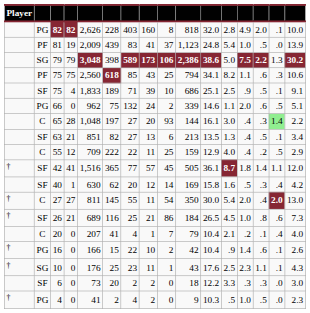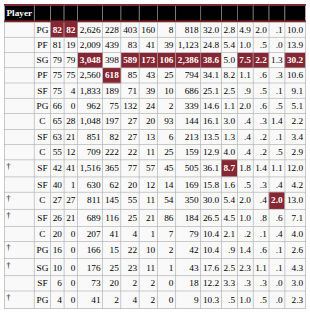 <table class="wikitable sortable" style="font-size: 95%; text-align:right;">
 <tr>
 <th style="background:#010101; color:#FFFFFF; border-top:#862633 3px solid; border-bottom:#862633 3px solid;">Player</th>
 <th style="background:#010101; color:#FFFFFF; border-top:#862633 3px solid; border-bottom:#862633 3px solid;"></th>
 <th style="background:#010101; color:#FFFFFF; border-top:#862633 3px solid; border-bottom:#862633 3px solid;"></th>
 <th style="background:#010101; color:#FFFFFF; border-top:#862633 3px solid; border-bottom:#862633 3px solid;"></th>
 <th style="background:#010101; color:#FFFFFF; border-top:#862633 3px solid; border-bottom:#862633 3px solid;"></th>
 <th style="background:#010101; color:#FFFFFF; border-top:#862633 3px solid; border-bottom:#862633 3px solid;"></th>
 <th style="background:#010101; color:#FFFFFF; border-top:#862633 3px solid; border-bottom:#862633 3px solid;"></th>
 <th style="background:#010101; color:#FFFFFF; border-top:#862633 3px solid; border-bottom:#862633 3px solid;"></th>
 <th style="background:#010101; color:#FFFFFF; border-top:#862633 3px solid; border-bottom:#862633 3px solid;"></th>
 <th style="background:#010101; color:#FFFFFF; border-top:#862633 3px solid; border-bottom:#862633 3px solid;"></th>
 <th style="background:#010101; color:#FFFFFF; border-top:#862633 3px solid; border-bottom:#862633 3px solid;"></th>
 <th style="background:#010101; color:#FFFFFF; border-top:#862633 3px solid; border-bottom:#862633 3px solid;"></th>
 <th style="background:#010101; color:#FFFFFF; border-top:#862633 3px solid; border-bottom:#862633 3px solid;"></th>
 <th style="background:#010101; color:#FFFFFF; border-top:#862633 3px solid; border-bottom:#862633 3px solid;"></th>
 <th style="background:#010101; color:#FFFFFF; border-top:#862633 3px solid; border-bottom:#862633 3px solid;"></th>
 <th style="background:#010101; color:#FFFFFF; border-top:#862633 3px solid; border-bottom:#862633 3px solid;"></th>
 </tr>
 <tr>
 <td style="text-align:left;"></td>
 <td style="text-align:center;">PG</td>
 <td style="background:#862633; color:#FFFFFF;"><strong>82</strong></td>
 <td style="background:#862633; color:#FFFFFF;"><strong>82</strong></td>
 <td>2,626</td>
 <td>228</td>
 <td>403</td>
 <td>160</td>
 <td>8</td>
 <td>818</td>
 <td>32.0</td>
 <td>2.8</td>
 <td>4.9</td>
 <td>2.0</td>
 <td>.1</td>
 <td>10.0</td>
 </tr>
 <tr>
 <td style="text-align:left;"></td>
 <td style="text-align:center;">PF</td>
 <td>81</td>
 <td>19</td>
 <td>2,009</td>
 <td>439</td>
 <td>83</td>
 <td>41</td>
-<td>37</td>
+<td>39</td>
 <td>1,123</td>
 <td>24.8</td>
 <td>5.4</td>
 <td>1.0</td>
 <td>.5</td>
 <td>.0</td>
 <td>13.9</td>
 </tr>
 <tr>
 <td style="text-align:left;"></td>
 <td style="text-align:center;">SG</td>
 <td>79</td>
 <td>79</td>
 <td style="background:#862633; color:#FFFFFF;"><strong>3,048</strong></td>
 <td>398</td>
 <td style="background:#862633; color:#FFFFFF;"><strong>589</strong></td>
 <td style="background:#862633; color:#FFFFFF;"><strong>173</strong></td>
 <td style="background:#862633; color:#FFFFFF;"><strong>106</strong></td>
 <td style="background:#862633; color:#FFFFFF;"><strong>2,386</strong></td>
 <td style="background:#862633; color:#FFFFFF;"><strong>38.6</strong></td>
 <td>5.0</td>
 <td style="background:#862633; color:#FFFFFF;"><strong>7.5</strong></td>
 <td style="background:#862633; color:#FFFFFF;"><strong>2.2</strong></td>
 <td>1.3</td>
 <td style="background:#862633; color:#FFFFFF;"><strong>30.2</strong></td>
 </tr>
 <tr>
 <td style="text-align:left;"></td>
 <td style="text-align:center;">PF</td>
 <td>75</td>
 <td>75</td>
 <td>2,560</td>
 <td style="background:#862633; color:#FFFFFF;"><strong>618</strong></td>
 <td>85</td>
 <td>43</td>
 <td>25</td>
 <td>794</td>
 <td>34.1</td>
 <td>8.2</td>
 <td>1.1</td>
 <td>.6</td>
 <td>.3</td>
 <td>10.6</td>
 </tr>
 <tr>
 <td style="text-align:left;"></td>
 <td style="text-align:center;">SF</td>
 <td>75</td>
 <td>4</td>
 <td>1,833</td>
 <td>189</td>
 <td>71</td>
 <td>39</td>
 <td>10</td>
 <td>686</td>
 <td>25.1</td>
 <td>2.5</td>
 <td>.9</td>
 <td>.5</td>
 <td>.1</td>
 <td>9.1</td>
 </tr>
 <tr>
 <td style="text-align:left;"></td>
 <td style="text-align:center;">PG</td>
 <td>66</td>
 <td>0</td>
 <td>962</td>
 <td>75</td>
 <td>132</td>
 <td>24</td>
 <td>2</td>
 <td>339</td>
 <td>14.6</td>
 <td>1.1</td>
 <td>2.0</td>
 <td>.6</td>
 <td>.5</td>
 <td>5.1</td>
 </tr>
 <tr>
 <td style="text-align:left;"></td>
 <td style="text-align:center;">C</td>
 <td>65</td>
 <td>28</td>
 <td>1,048</td>
 <td>197</td>
 <td>27</td>
 <td>20</td>
 <td>93</td>
 <td>144</td>
 <td>16.1</td>
 <td>3.0</td>
 <td>.4</td>
 <td>.3</td>
-<td style="background: lightgreen;">1.4</td>
+<td>1.4</td>
 <td>2.2</td>
 </tr>
 <tr>
 <td style="text-align:left;"></td>
 <td style="text-align:center;">SF</td>
 <td>63</td>
 <td>21</td>
 <td>851</td>
 <td>82</td>
 <td>27</td>
 <td>13</td>
 <td>6</td>
 <td>213</td>
 <td>13.5</td>
 <td>1.3</td>
 <td>.4</td>
-<td>.5</td>
+<td>.2</td>
 <td>.1</td>
 <td>3.4</td>
 </tr>
 <tr>
 <td style="text-align:left;"></td>
 <td style="text-align:center;">C</td>
 <td>55</td>
 <td>12</td>
 <td>709</td>
 <td>222</td>
 <td>22</td>
 <td>11</td>
 <td>25</td>
 <td>159</td>
 <td>12.9</td>
 <td>4.0</td>
 <td>.4</td>
 <td>.2</td>
 <td>.5</td>
 <td>2.9</td>
 </tr>
 <tr>
 <td style="text-align:left;"><sup>†</sup></td>
 <td style="text-align:center;">SF</td>
 <td>42</td>
 <td>41</td>
 <td>1,516</td>
 <td>365</td>
 <td>77</td>
 <td>57</td>
 <td>45</td>
 <td>505</td>
 <td>36.1</td>
 <td style="background:#862633; color:#FFFFFF;"><strong>8.7</strong></td>
 <td>1.8</td>
 <td>1.4</td>
 <td>1.1</td>
 <td>12.0</td>
 </tr>
 <tr>
 <td style="text-align:left;"></td>
 <td style="text-align:center;">SF</td>
 <td>40</td>
 <td>1</td>
 <td>630</td>
 <td>62</td>
 <td>20</td>
 <td>12</td>
 <td>14</td>
 <td>169</td>
 <td>15.8</td>
 <td>1.6</td>
 <td>.5</td>
 <td>.3</td>
 <td>.4</td>
 <td>4.2</td>
 </tr>
 <tr>
 <td style="text-align:left;"><sup>†</sup></td>
 <td style="text-align:center;">C</td>
 <td>27</td>
 <td>27</td>
 <td>811</td>
 <td>145</td>
 <td>55</td>
 <td>11</td>
 <td>54</td>
 <td>350</td>
 <td>30.0</td>
 <td>5.4</td>
 <td>2.0</td>
 <td>.4</td>
 <td style="background:#862633; color:#FFFFFF;"><strong>2.0</strong></td>
 <td>13.0</td>
 </tr>
 <tr>
 <td style="text-align:left;"><sup>†</sup></td>
 <td style="text-align:center;">SF</td>
 <td>26</td>
 <td>21</td>
 <td>689</td>
 <td>116</td>
 <td>25</td>
 <td>21</td>
 <td>86</td>
 <td>184</td>
 <td>26.5</td>
 <td>4.5</td>
 <td>1.0</td>
 <td>.8</td>
 <td>.6</td>
-<td>7.3</td>
+<td>7.1</td>
 </tr>
 <tr>
 <td style="text-align:left;"></td>
 <td style="text-align:center;">C</td>
 <td>20</td>
 <td>0</td>
 <td>207</td>
 <td>41</td>
 <td>4</td>
 <td>1</td>
 <td>7</td>
 <td>79</td>
 <td>10.4</td>
 <td>2.1</td>
 <td>.2</td>
 <td>.1</td>
 <td>.4</td>
 <td>4.0</td>
 </tr>
 <tr>
 <td style="text-align:left;"><sup>†</sup></td>
 <td style="text-align:center;">PG</td>
 <td>16</td>
 <td>0</td>
 <td>166</td>
 <td>15</td>
 <td>22</td>
 <td>10</td>
 <td>2</td>
 <td>42</td>
 <td>10.4</td>
 <td>.9</td>
 <td>1.4</td>
 <td>.6</td>
 <td>.1</td>
 <td>2.6</td>
 </tr>
 <tr>
 <td style="text-align:left;"><sup>†</sup></td>
 <td style="text-align:center;">SG</td>
 <td>10</td>
 <td>0</td>
 <td>176</td>
 <td>25</td>
 <td>23</td>
 <td>11</td>
 <td>1</td>
 <td>43</td>
 <td>17.6</td>
 <td>2.5</td>
 <td>2.3</td>
 <td>1.1</td>
 <td>.1</td>
 <td>4.3</td>
 </tr>
 <tr>
 <td style="text-align:left;"></td>
 <td style="text-align:center;">SF</td>
 <td>6</td>
 <td>0</td>
 <td>73</td>
 <td>20</td>
 <td>2</td>
 <td>2</td>
 <td>0</td>
 <td>18</td>
 <td>12.2</td>
 <td>3.3</td>
 <td>.3</td>
 <td>.3</td>
 <td>.0</td>
 <td>3.0</td>
 </tr>
 <tr>
 <td style="text-align:left;"><sup>†</sup></td>
 <td style="text-align:center;">PG</td>
 <td>4</td>
 <td>0</td>
 <td>41</td>
 <td>2</td>
 <td>4</td>
 <td>2</td>
 <td>0</td>
 <td>9</td>
 <td>10.3</td>
 <td>.5</td>
 <td>1.0</td>
 <td>.5</td>
 <td>.0</td>
 <td>2.3</td>
 </tr>
 </table>
